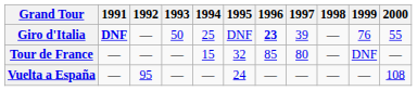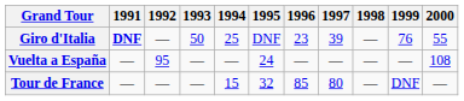 <table class="wikitable plainrowheaders">
 <tr>
 <th scope="col"><a href='#'>Grand Tour</a></th>
 <th scope="col">1991</th>
 <th scope="col">1992</th>
 <th scope="col">1993</th>
 <th scope="col">1994</th>
 <th scope="col">1995</th>
 <th scope="col">1996</th>
 <th scope="col">1997</th>
 <th scope="col">1998</th>
 <th scope="col">1999</th>
 <th scope="col">2000</th>
 </tr>
 <tr style="text-align:center;">
 <th scope="row"> <a href='#'>Giro d'Italia</a></th>
 <td><strong><a href='#'>DNF</a></strong></td>
 <td>—</td>
 <td><a href='#'>50</a></td>
 <td><a href='#'>25</a></td>
 <td><a href='#'>DNF</a></td>
-<td><strong><a href='#'>23</a></strong></td>
+<td><a href='#'>23</a></td>
 <td><a href='#'>39</a></td>
 <td>—</td>
 <td><a href='#'>76</a></td>
 <td><a href='#'>55</a></td>
+</tr>
+<tr style="text-align:center;">
+<th scope="row"> <a href='#'>Vuelta a España</a></th>
+<td>—</td>
+<td><a href='#'>95</a></td>
+<td>—</td>
+<td>—</td>
+<td><a href='#'>24</a></td>
+<td>—</td>
+<td>—</td>
+<td>—</td>
+<td>—</td>
+<td><a href='#'>108</a></td>
 </tr>
 <tr style="text-align:center;">
 <th scope="row"> <a href='#'>Tour de France</a></th>
 <td>—</td>
 <td>—</td>
 <td>—</td>
 <td style="text-align:center;"><a href='#'>15</a></td>
 <td style="text-align:center;"><a href='#'>32</a></td>
 <td style="text-align:center;"><a href='#'>85</a></td>
 <td style="text-align:center;"><a href='#'>80</a></td>
 <td>—</td>
 <td style="text-align:center;"><a href='#'>DNF</a></td>
 <td>—</td>
 </tr>
-<tr style="text-align:center;">
-<th scope="row"> <a href='#'>Vuelta a España</a></th>
-<td>—</td>
-<td><a href='#'>95</a></td>
-<td>—</td>
-<td>—</td>
-<td><a href='#'>24</a></td>
-<td>—</td>
-<td>—</td>
-<td>—</td>
-<td>—</td>
-<td><a href='#'>108</a></td>
-</tr>
 </table>
